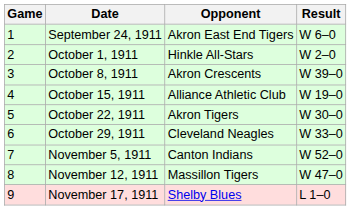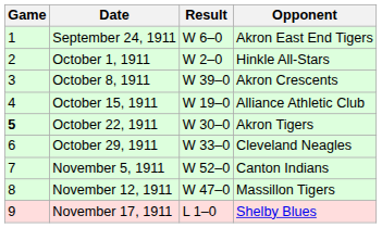 <table class="wikitable">
 <tr>
 <th>Game</th>
 <th>Date</th>
+<th>Result</th>
 <th>Opponent</th>
-<th>Result</th>
 </tr>
 <tr style="background: #ddffdd;">
 <td>1</td>
 <td>September 24, 1911</td>
+<td>W 6–0</td>
 <td>Akron East End Tigers</td>
-<td>W 6–0</td>
 </tr>
 <tr style="background: #ddffdd;">
 <td>2</td>
 <td>October 1, 1911</td>
+<td>W 2–0</td>
 <td>Hinkle All-Stars</td>
-<td>W 2–0</td>
 </tr>
 <tr style="background: #ddffdd;">
 <td>3</td>
 <td>October 8, 1911</td>
+<td>W 39–0</td>
 <td>Akron Crescents</td>
-<td>W 39–0</td>
 </tr>
 <tr style="background: #ddffdd;">
 <td>4</td>
 <td>October 15, 1911</td>
+<td>W 19–0</td>
 <td>Alliance Athletic Club</td>
-<td>W 19–0</td>
 </tr>
 <tr style="background: #ddffdd;">
-<td>5</td>
+<td><strong>5</strong></td>
 <td>October 22, 1911</td>
+<td>W 30–0</td>
 <td>Akron Tigers</td>
-<td>W 30–0</td>
 </tr>
 <tr style="background: #ddffdd;">
 <td>6</td>
 <td>October 29, 1911</td>
+<td>W 33–0</td>
 <td>Cleveland Neagles</td>
-<td>W 33–0</td>
 </tr>
 <tr style="background: #ddffdd;">
 <td>7</td>
 <td>November 5, 1911</td>
+<td>W 52–0</td>
 <td>Canton Indians</td>
-<td>W 52–0</td>
 </tr>
 <tr style="background: #ddffdd;">
 <td>8</td>
 <td>November 12, 1911</td>
+<td>W 47–0</td>
 <td>Massillon Tigers</td>
-<td>W 47–0</td>
 </tr>
 <tr style="background: #ffdddd;">
 <td>9</td>
 <td>November 17, 1911</td>
+<td>L 1–0</td>
 <td><a href='#'>Shelby Blues</a></td>
-<td>L 1–0</td>
 </tr>
 </table>
